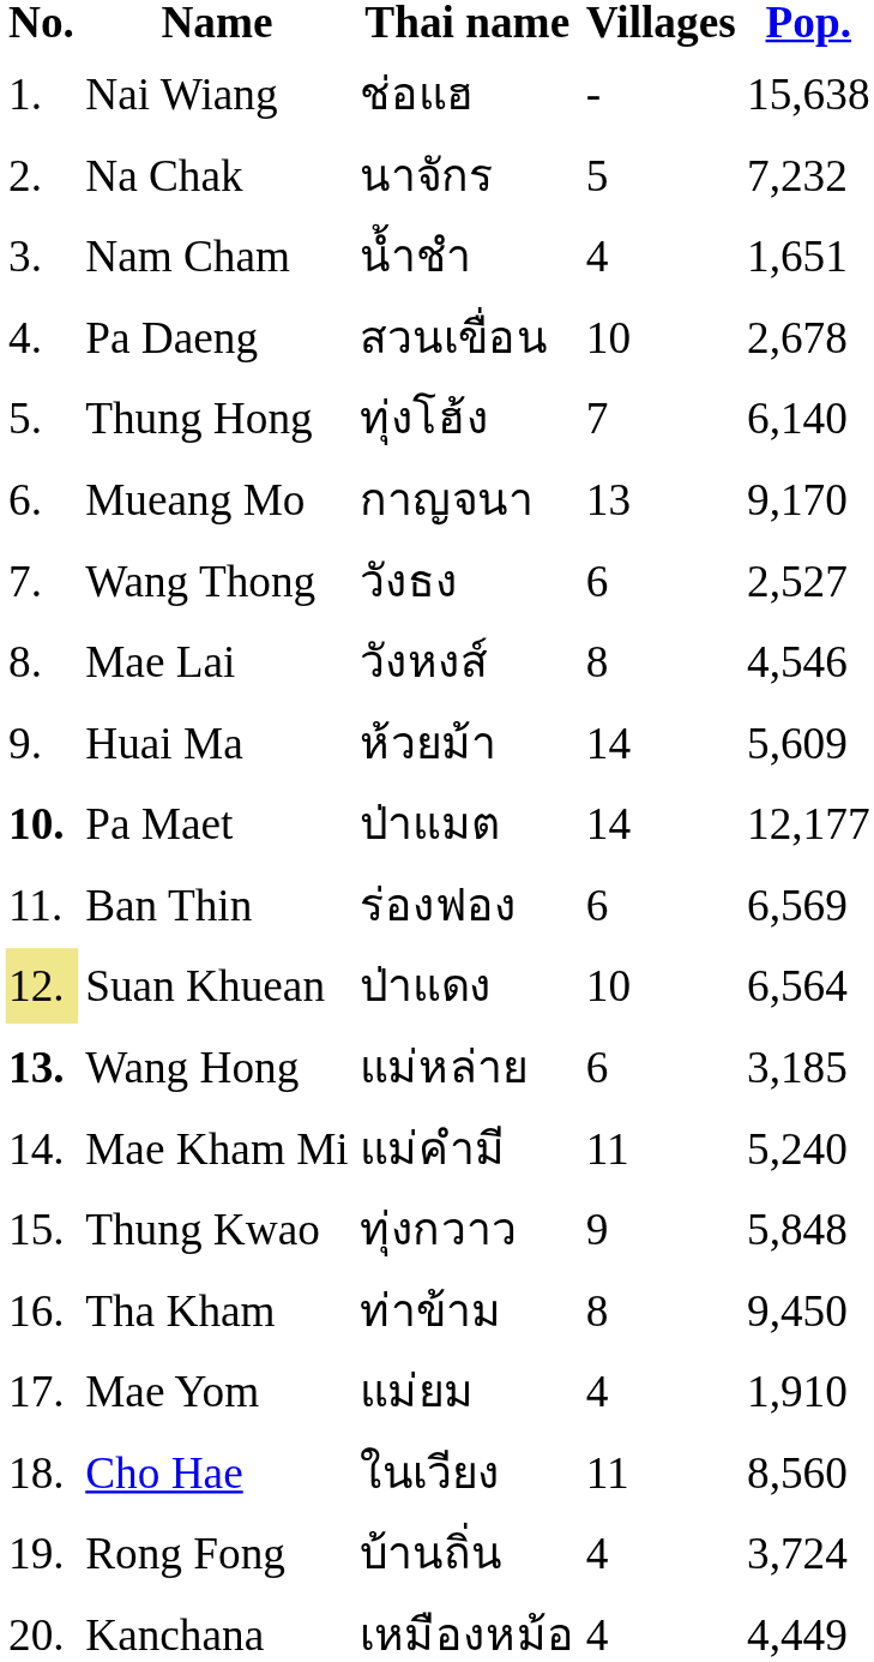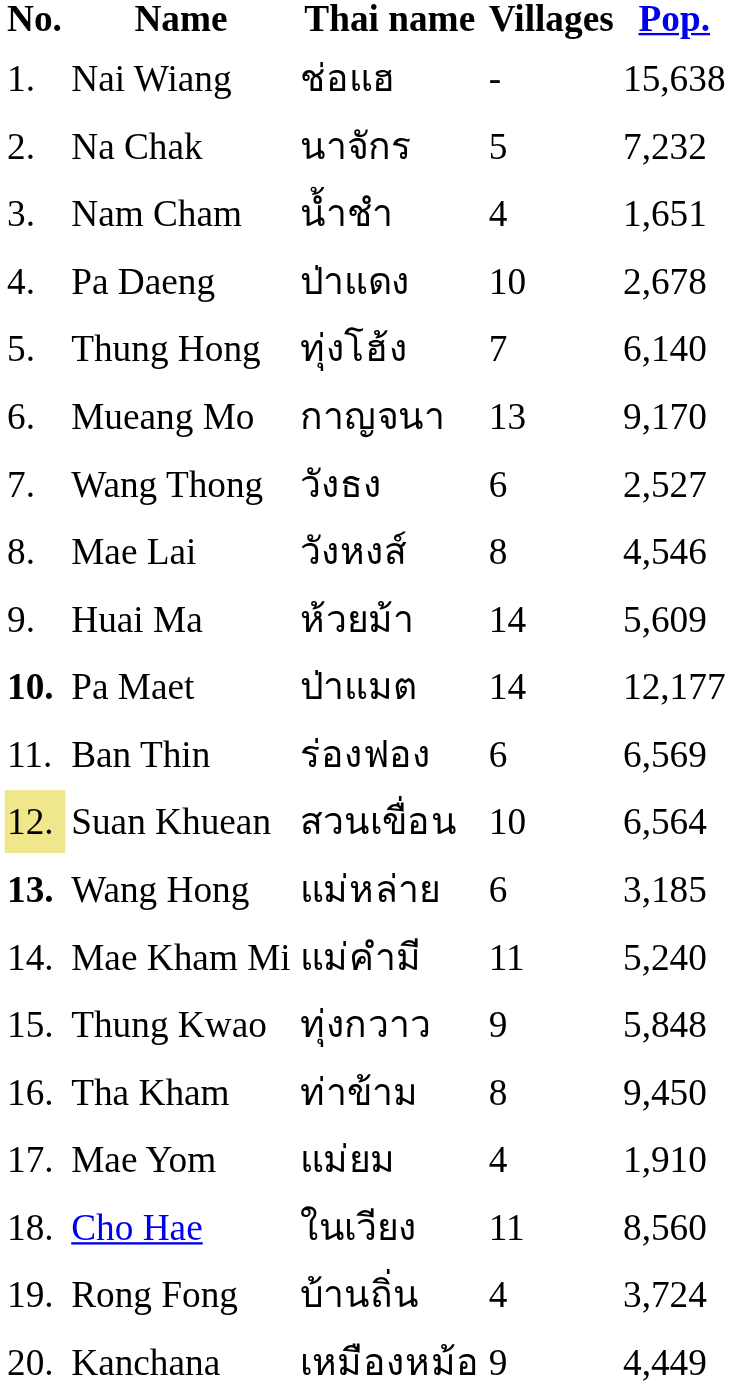 <table>
 <tr>
 <th>No.</th>
 <th>Name</th>
 <th>Thai name</th>
 <th>Villages</th>
 <th><a href='#'>Pop.</a></th>
 </tr>
 <tr>
 <td>1.</td>
 <td>Nai Wiang</td>
 <td>ช่อแฮ</td>
 <td>-</td>
 <td>15,638</td>
 <td></td>
 </tr>
 <tr>
 <td>2.</td>
 <td>Na Chak</td>
 <td>นาจักร</td>
 <td>5</td>
 <td>7,232</td>
 <td></td>
 </tr>
 <tr>
 <td>3.</td>
 <td>Nam Cham</td>
 <td>น้ำชำ</td>
 <td>4</td>
 <td>1,651</td>
 <td></td>
 </tr>
 <tr>
 <td>4.</td>
 <td>Pa Daeng</td>
-<td>สวนเขื่อน</td>
+<td>ป่าแดง</td>
 <td>10</td>
 <td>2,678</td>
 <td></td>
 </tr>
 <tr>
 <td>5.</td>
 <td>Thung Hong</td>
 <td>ทุ่งโฮ้ง</td>
 <td>7</td>
 <td>6,140</td>
 <td></td>
 </tr>
 <tr>
 <td>6.</td>
 <td>Mueang Mo</td>
 <td>กาญจนา</td>
 <td>13</td>
 <td>9,170</td>
 <td></td>
 </tr>
 <tr>
 <td>7.</td>
 <td>Wang Thong</td>
 <td>วังธง</td>
 <td>6</td>
 <td>2,527</td>
 <td></td>
 </tr>
 <tr>
 <td>8.</td>
 <td>Mae Lai</td>
 <td>วังหงส์</td>
 <td>8</td>
 <td>4,546</td>
 <td></td>
 </tr>
 <tr>
 <td>9.</td>
 <td>Huai Ma</td>
 <td>ห้วยม้า</td>
 <td>14</td>
 <td>5,609</td>
 <td></td>
 </tr>
 <tr>
 <td><strong>10.</strong></td>
 <td>Pa Maet</td>
 <td>ป่าแมต</td>
 <td>14</td>
 <td>12,177</td>
 <td></td>
 </tr>
 <tr>
 <td>11.</td>
 <td>Ban Thin</td>
 <td>ร่องฟอง</td>
 <td>6</td>
 <td>6,569</td>
 <td></td>
 </tr>
 <tr>
 <td style="background: khaki;">12.</td>
 <td>Suan Khuean</td>
-<td>ป่าแดง</td>
+<td>สวนเขื่อน</td>
 <td>10</td>
 <td>6,564</td>
 <td></td>
 </tr>
 <tr>
 <td><strong>13.</strong></td>
 <td>Wang Hong</td>
 <td>แม่หล่าย</td>
 <td>6</td>
 <td>3,185</td>
 <td></td>
 </tr>
 <tr>
 <td>14.</td>
 <td>Mae Kham Mi</td>
 <td>แม่คำมี</td>
 <td>11</td>
 <td>5,240</td>
 <td></td>
 </tr>
 <tr>
 <td>15.</td>
 <td>Thung Kwao</td>
 <td>ทุ่งกวาว</td>
 <td>9</td>
 <td>5,848</td>
 <td></td>
 </tr>
 <tr>
 <td>16.</td>
 <td>Tha Kham</td>
 <td>ท่าข้าม</td>
 <td>8</td>
 <td>9,450</td>
 <td></td>
 </tr>
 <tr>
 <td>17.</td>
 <td>Mae Yom</td>
 <td>แม่ยม</td>
 <td>4</td>
 <td>1,910</td>
 <td></td>
 </tr>
 <tr>
 <td>18.</td>
 <td><a href='#'>Cho Hae</a></td>
 <td>ในเวียง</td>
 <td>11</td>
 <td>8,560</td>
 <td></td>
 </tr>
 <tr>
 <td>19.</td>
 <td>Rong Fong</td>
 <td>บ้านถิ่น</td>
 <td>4</td>
 <td>3,724</td>
 <td></td>
 </tr>
 <tr>
 <td>20.</td>
 <td>Kanchana</td>
 <td>เหมืองหม้อ</td>
-<td>4</td>
+<td>9</td>
 <td>4,449</td>
 <td></td>
 </tr>
 </table>
